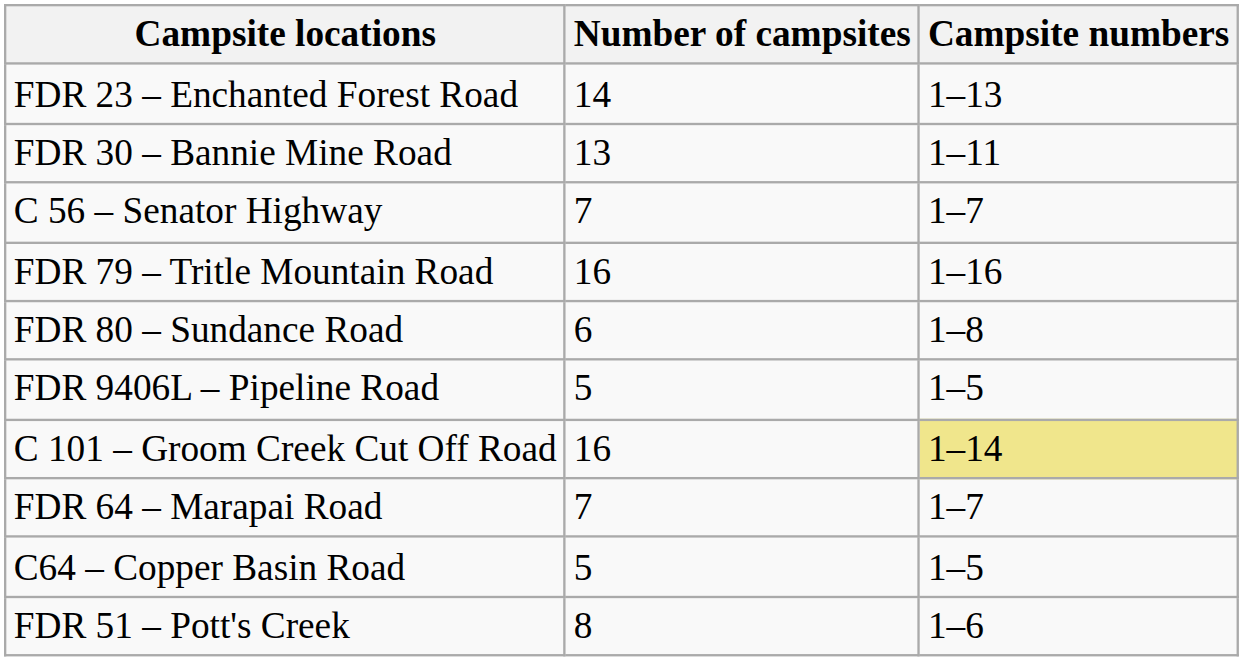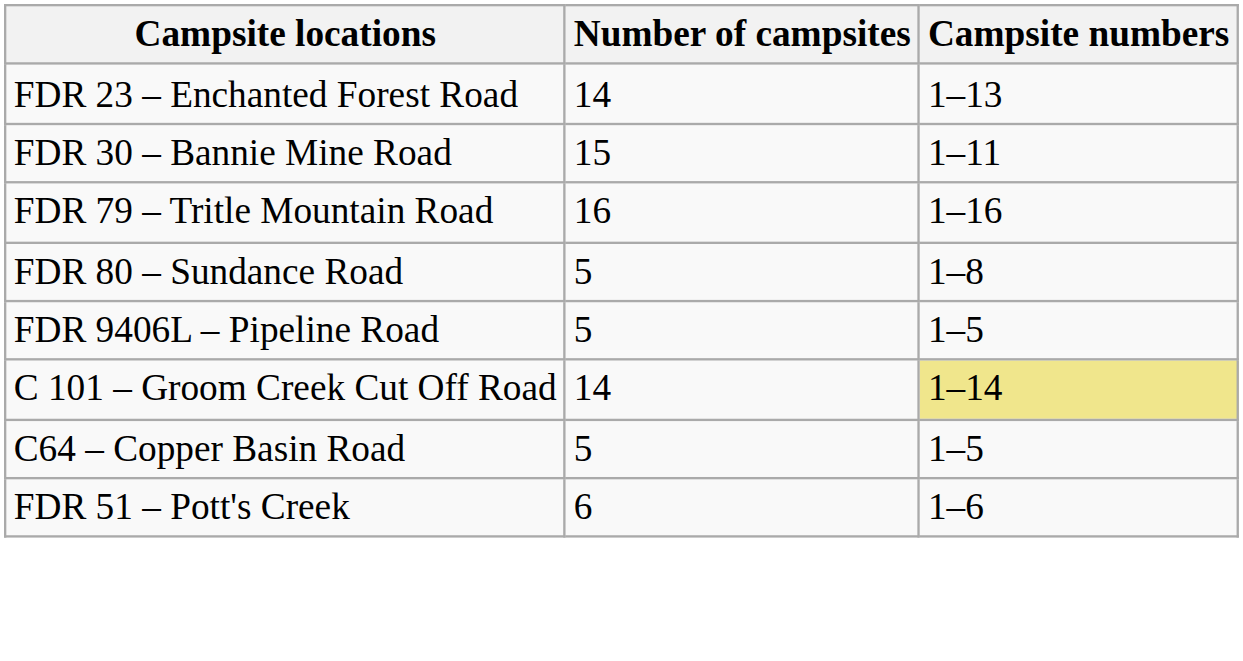 <table class="wikitable">
 <tr>
 <th>Campsite locations</th>
 <th>Number of campsites</th>
 <th>Campsite numbers</th>
 </tr>
 <tr>
 <td>FDR 23 – Enchanted Forest Road</td>
 <td>14</td>
 <td>1–13</td>
 </tr>
 <tr>
 <td>FDR 30 – Bannie Mine Road</td>
-<td>13</td>
+<td>15</td>
 <td>1–11</td>
-</tr>
-<tr>
-<td>C 56 – Senator Highway</td>
-<td>7</td>
-<td>1–7</td>
 </tr>
 <tr>
 <td>FDR 79 – Tritle Mountain Road</td>
 <td>16</td>
 <td>1–16</td>
 </tr>
 <tr>
 <td>FDR 80 – Sundance Road</td>
-<td>6</td>
+<td>5</td>
 <td>1–8</td>
 </tr>
 <tr>
 <td>FDR 9406L – Pipeline Road</td>
 <td>5</td>
 <td>1–5</td>
 </tr>
 <tr>
 <td>C 101 – Groom Creek Cut Off Road</td>
-<td>16</td>
+<td>14</td>
 <td style="background: khaki;">1–14</td>
-</tr>
-<tr>
-<td>FDR 64 – Marapai Road</td>
-<td>7</td>
-<td>1–7</td>
 </tr>
 <tr>
 <td>C64 – Copper Basin Road</td>
 <td>5</td>
 <td>1–5</td>
 </tr>
 <tr>
 <td>FDR 51 – Pott's Creek</td>
-<td>8</td>
+<td>6</td>
 <td>1–6</td>
 </tr>
 </table>
